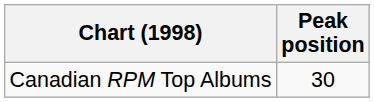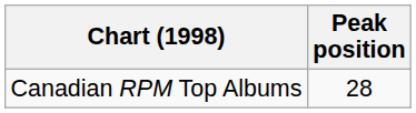 <table class="wikitable">
 <tr>
 <th>Chart (1998)</th>
 <th>Peak<br>position</th>
 </tr>
 <tr>
 <td>Canadian <em>RPM</em> Top Albums</td>
-<td align="center">30</td>
+<td align="center">28</td>
 </tr>
 </table>
